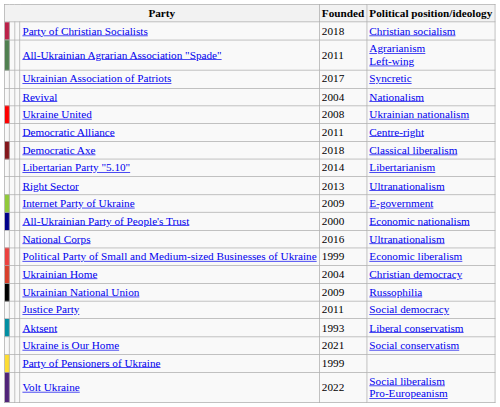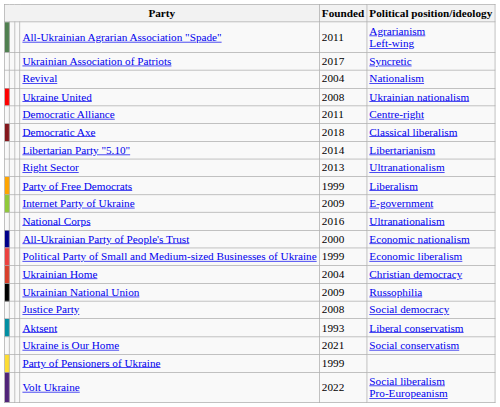 <table class=wikitable>
 <tr>
 <th colspan=4>Party</th>
 <th>Founded</th>
 <th>Political position/ideology</th>
-</tr>
-<tr>
-<td style="background-color: #bc2149"></td>
-<td></td>
-<td></td>
-<td><a href='#'>Party of Christian Socialists</a><br></td>
-<td>2018</td>
-<td><a href='#'>Christian socialism</a></td>
 </tr>
 <tr>
 <td style="background-color: #508050"></td>
 <td></td>
 <td></td>
 <td><a href='#'>All-Ukrainian Agrarian Association "Spade"</a><br></td>
 <td>2011</td>
 <td><a href='#'>Agrarianism</a><br><a href='#'>Left-wing</a></td>
 </tr>
 <tr>
 <td></td>
 <td></td>
 <td></td>
 <td><a href='#'>Ukrainian Association of Patriots</a><br></td>
 <td>2017</td>
 <td><a href='#'>Syncretic</a></td>
 </tr>
 <tr>
 <td></td>
 <td></td>
 <td></td>
 <td><a href='#'>Revival</a><br></td>
 <td>2004</td>
 <td><a href='#'>Nationalism</a></td>
 </tr>
 <tr>
 <td style="background-color: red"></td>
 <td></td>
 <td></td>
 <td><a href='#'>Ukraine United</a><br></td>
 <td>2008</td>
 <td><a href='#'>Ukrainian nationalism</a></td>
 </tr>
 <tr>
 <td></td>
 <td></td>
 <td></td>
 <td><a href='#'>Democratic Alliance</a><br></td>
 <td>2011</td>
 <td><a href='#'>Centre-right</a></td>
 </tr>
 <tr>
 <td style="background-color: #84171C"></td>
 <td></td>
 <td></td>
 <td><a href='#'>Democratic Axe</a><br></td>
 <td>2018</td>
 <td><a href='#'>Classical liberalism</a></td>
 </tr>
 <tr>
 <td></td>
 <td></td>
 <td></td>
 <td><a href='#'>Libertarian Party "5.10"</a><br></td>
 <td>2014</td>
 <td><a href='#'>Libertarianism</a></td>
 </tr>
 <tr>
 <td></td>
 <td></td>
 <td></td>
 <td><a href='#'>Right Sector</a><br></td>
 <td>2013</td>
 <td><a href='#'>Ultranationalism</a></td>
 </tr>
 <tr>
+<td style="background-color: orange"></td>
+<td></td>
+<td></td>
+<td><a href='#'>Party of Free Democrats</a><br></td>
+<td>1999</td>
+<td><a href='#'>Liberalism</a></td>
+</tr>
+<tr>
 <td style="background-color: #90CA38"></td>
 <td></td>
 <td></td>
 <td><a href='#'>Internet Party of Ukraine</a><br></td>
 <td>2009</td>
 <td><a href='#'>E-government</a></td>
 </tr>
 <tr>
+<td></td>
+<td></td>
+<td></td>
+<td><a href='#'>National Corps</a><br></td>
+<td>2016</td>
+<td><a href='#'>Ultranationalism</a></td>
+</tr>
+<tr>
 <td style="background-color: darkblue"></td>
 <td></td>
 <td></td>
 <td><a href='#'>All-Ukrainian Party of People's Trust</a><br></td>
 <td>2000</td>
 <td><a href='#'>Economic nationalism</a></td>
-</tr>
-<tr>
-<td></td>
-<td></td>
-<td></td>
-<td><a href='#'>National Corps</a><br></td>
-<td>2016</td>
-<td><a href='#'>Ultranationalism</a></td>
 </tr>
 <tr>
 <td style="background-color: #ed413f"></td>
 <td></td>
 <td></td>
 <td><a href='#'>Political Party of Small and Medium-sized Businesses of Ukraine</a><br></td>
 <td>1999</td>
 <td><a href='#'>Economic liberalism</a></td>
 </tr>
 <tr>
 <td style="background-color: #D93F2A"></td>
 <td></td>
 <td></td>
 <td><a href='#'>Ukrainian Home</a><br></td>
 <td>2004</td>
 <td><a href='#'>Christian democracy</a></td>
 </tr>
 <tr>
 <td style="background-color: black"></td>
 <td></td>
 <td></td>
 <td><a href='#'>Ukrainian National Union</a><br></td>
 <td>2009</td>
 <td><a href='#'>Russophilia</a></td>
 </tr>
 <tr>
 <td></td>
 <td></td>
 <td></td>
 <td><a href='#'>Justice Party</a><br></td>
-<td>2011</td>
+<td>2008</td>
 <td><a href='#'>Social democracy</a></td>
 </tr>
 <tr>
 <td style="background-color: #018FA3"></td>
 <td></td>
 <td></td>
 <td><a href='#'>Aktsent</a><br></td>
 <td>1993</td>
 <td><a href='#'>Liberal conservatism</a></td>
 </tr>
 <tr>
 <td></td>
 <td></td>
 <td></td>
 <td><a href='#'>Ukraine is Our Home</a><br></td>
 <td>2021</td>
 <td><a href='#'>Social conservatism</a></td>
 </tr>
 <tr>
 <td style="background-color: #FDDD33"></td>
 <td></td>
 <td></td>
 <td><a href='#'>Party of Pensioners of Ukraine</a><br></td>
 <td>1999</td>
 <td></td>
 </tr>
 <tr>
 <td style="background-color: #502379"></td>
 <td></td>
 <td></td>
 <td><a href='#'>Volt Ukraine</a><br></td>
 <td>2022</td>
 <td><a href='#'>Social liberalism</a><br><a href='#'>Pro-Europeanism</a></td>
 </tr>
 </table>
